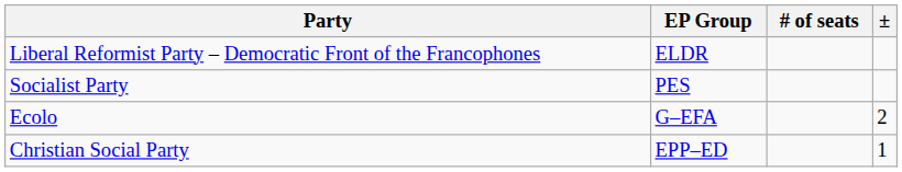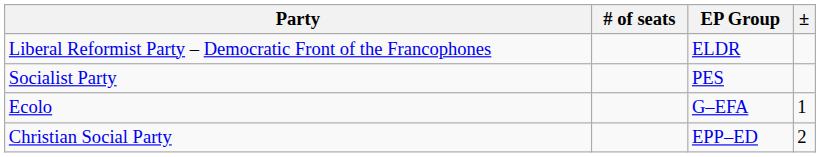 <table class="wikitable" style="width:700px;">
 <tr>
 <th>Party</th>
+<th># of seats</th>
 <th>EP Group</th>
-<th># of seats</th>
 <th>±</th>
 </tr>
 <tr>
 <td> <a href='#'>Liberal Reformist Party</a> – <a href='#'>Democratic Front of the Francophones</a></td>
+<td></td>
 <td> <a href='#'>ELDR</a></td>
-<td></td>
 <td></td>
 </tr>
 <tr>
 <td> <a href='#'>Socialist Party</a></td>
+<td></td>
 <td> <a href='#'>PES</a></td>
-<td></td>
 <td></td>
 </tr>
 <tr>
 <td> <a href='#'>Ecolo</a></td>
+<td></td>
 <td> <a href='#'>G–EFA</a></td>
-<td></td>
-<td> 2</td>
+<td> 1</td>
 </tr>
 <tr>
 <td> <a href='#'>Christian Social Party</a></td>
+<td></td>
 <td> <a href='#'>EPP–ED</a></td>
-<td></td>
-<td> 1</td>
+<td> 2</td>
 </tr>
 </table>
